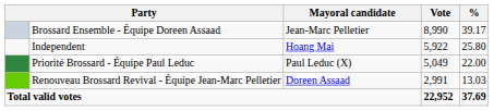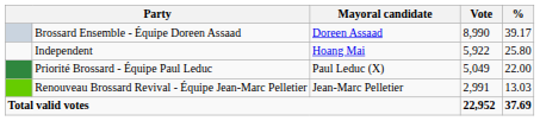 <table class="wikitable">
 <tr>
 <th bgcolor="#DDDDFF" width="230px" colspan="2">Party</th>
 <th bgcolor="#DDDDFF" width="200px">Mayoral candidate</th>
 <th bgcolor="#DDDDFF" width="50px">Vote</th>
 <th bgcolor="#DDDDFF" width="30px">%</th>
 </tr>
 <tr>
 <td bgcolor=#CAD4DF width="30px"> </td>
 <td>Brossard Ensemble - Équipe Doreen Assaad</td>
-<td>Jean-Marc Pelletier</td>
+<td><a href='#'>Doreen Assaad</a></td>
 <td>8,990</td>
 <td>39.17</td>
 </tr>
 <tr>
 <td> </td>
 <td>Independent</td>
 <td><a href='#'>Hoang Mai</a></td>
 <td>5,922</td>
 <td>25.80</td>
 </tr>
 <tr>
 <td bgcolor=#2F873E  width="30px"> </td>
 <td>Priorité Brossard - Équipe Paul Leduc</td>
 <td>Paul Leduc (X)</td>
 <td>5,049</td>
 <td>22.00</td>
 </tr>
 <tr>
 <td bgcolor=#66CC00> </td>
 <td>Renouveau Brossard Revival - Équipe Jean-Marc Pelletier</td>
-<td><a href='#'>Doreen Assaad</a></td>
+<td>Jean-Marc Pelletier</td>
 <td>2,991</td>
 <td>13.03</td>
 </tr>
 <tr>
 <td colspan="3"><strong>Total valid votes</strong></td>
 <td><strong>22,952</strong></td>
 <td><strong>37.69</strong></td>
 </tr>
 </table>
